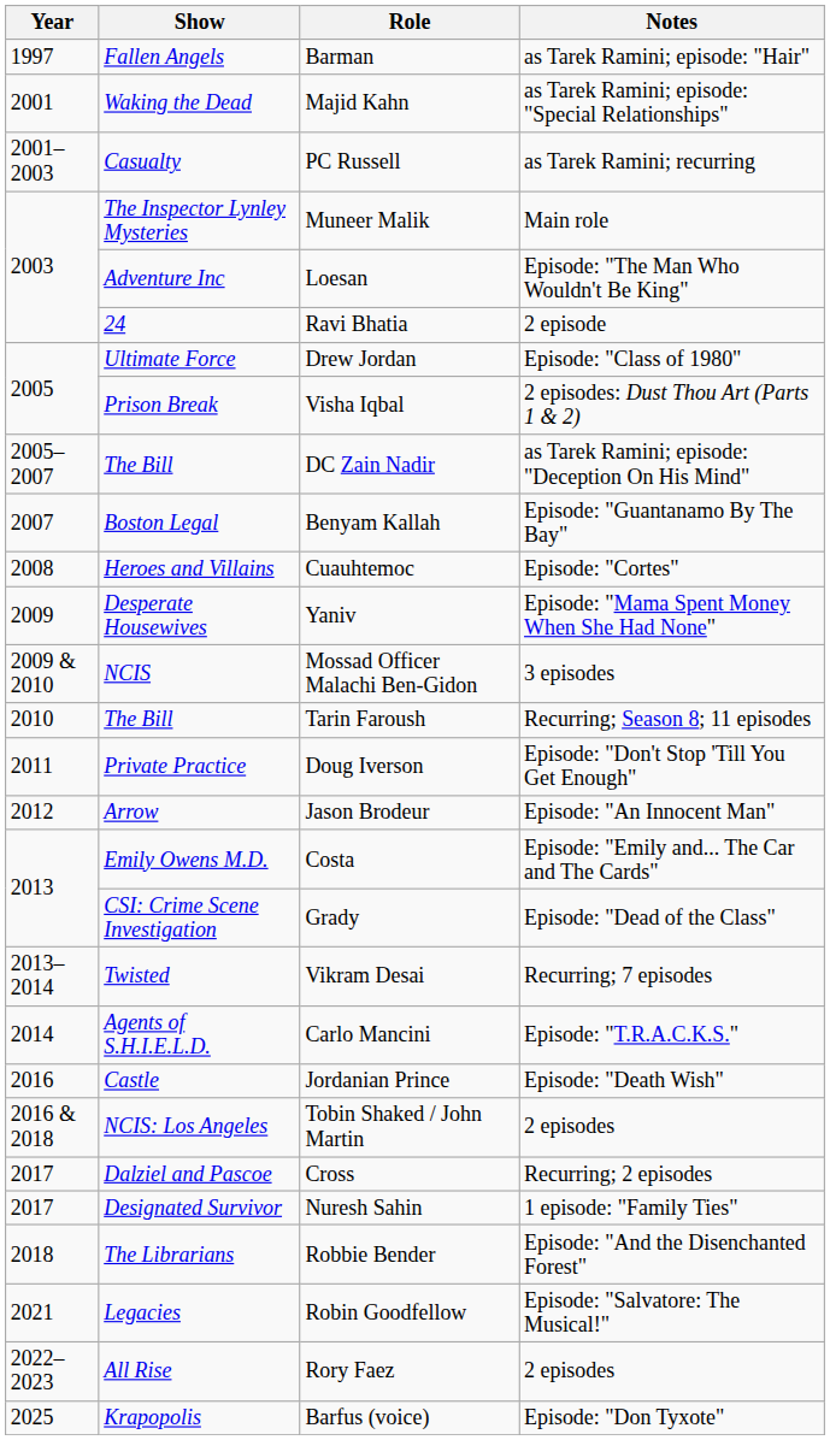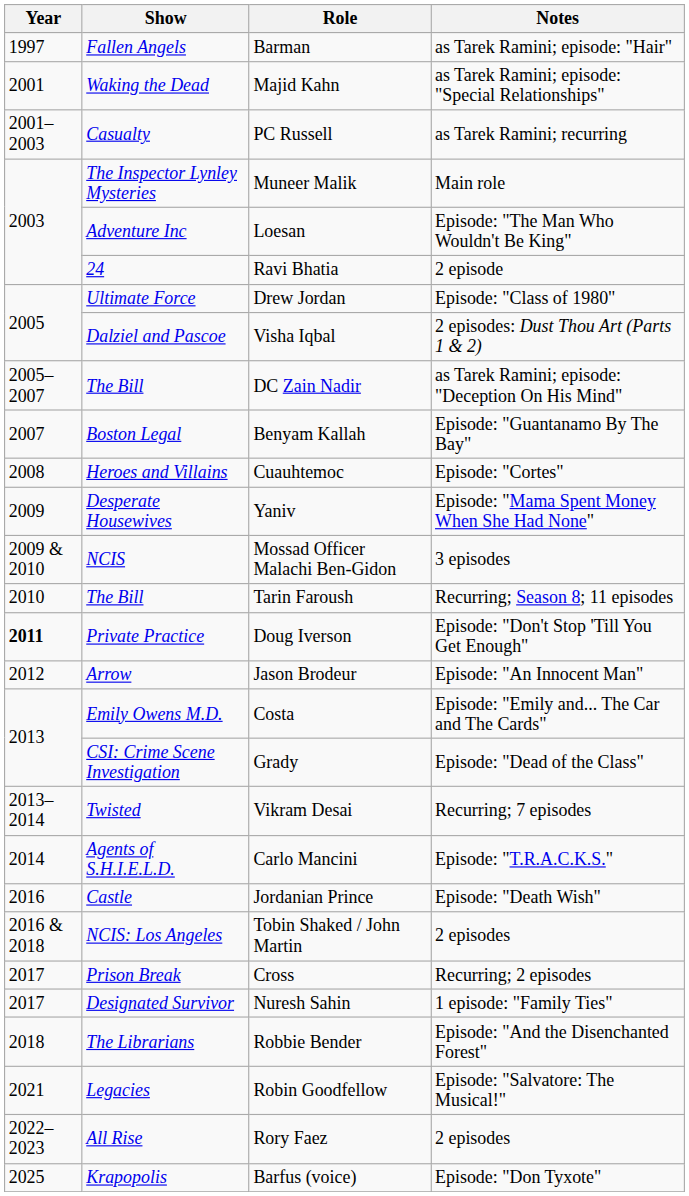 <table class="wikitable" style="font-size: 100%;">
 <tr>
 <th>Year</th>
 <th>Show</th>
 <th>Role</th>
 <th>Notes</th>
 </tr>
 <tr>
 <td rowspan="1">1997</td>
 <td><em><a href='#'>Fallen Angels</a></em></td>
 <td>Barman</td>
 <td>as Tarek Ramini; episode: "Hair"</td>
 </tr>
 <tr>
 <td rowspan="1">2001</td>
 <td><em><a href='#'>Waking the Dead</a></em></td>
 <td>Majid Kahn</td>
 <td>as Tarek Ramini; episode: "Special Relationships"</td>
 </tr>
 <tr>
 <td rowspan="1">2001–2003</td>
 <td><em><a href='#'>Casualty</a></em></td>
 <td>PC Russell</td>
 <td>as Tarek Ramini; recurring</td>
 </tr>
 <tr>
 <td rowspan="3">2003</td>
 <td><em><a href='#'>The Inspector Lynley Mysteries</a></em></td>
 <td>Muneer Malik</td>
 <td>Main role</td>
 </tr>
 <tr>
 <td><em><a href='#'>Adventure Inc</a></em></td>
 <td>Loesan</td>
 <td>Episode: "The Man Who Wouldn't Be King"</td>
 </tr>
 <tr>
 <td><em><a href='#'>24</a></em></td>
 <td>Ravi Bhatia</td>
 <td>2 episode</td>
 </tr>
 <tr>
 <td rowspan="2">2005</td>
 <td><em><a href='#'>Ultimate Force</a></em></td>
 <td>Drew Jordan</td>
 <td>Episode: "Class of 1980"</td>
 </tr>
 <tr>
-<td><em><a href='#'>Prison Break</a></em></td>
+<td><em><a href='#'>Dalziel and Pascoe</a></em></td>
 <td>Visha Iqbal</td>
 <td>2 episodes: <em>Dust Thou Art (Parts 1 & 2)</em></td>
 </tr>
 <tr>
 <td rowspan="1">2005–2007</td>
 <td><em><a href='#'>The Bill</a></em></td>
 <td>DC <a href='#'>Zain Nadir</a></td>
 <td>as Tarek Ramini; episode: "Deception On His Mind"</td>
 </tr>
 <tr>
 <td rowspan="1">2007</td>
 <td><em><a href='#'>Boston Legal</a></em></td>
 <td>Benyam Kallah</td>
 <td>Episode: "Guantanamo By The Bay"</td>
 </tr>
 <tr>
 <td rowspan="1">2008</td>
 <td><em><a href='#'>Heroes and Villains</a></em></td>
 <td>Cuauhtemoc</td>
 <td>Episode: "Cortes"</td>
 </tr>
 <tr>
 <td rowspan="1">2009</td>
 <td><em><a href='#'>Desperate Housewives</a></em></td>
 <td>Yaniv</td>
 <td>Episode: "<a href='#'>Mama Spent Money When She Had None</a>"</td>
 </tr>
 <tr>
 <td rowspan="1">2009 & 2010</td>
 <td><em><a href='#'>NCIS</a></em></td>
 <td>Mossad Officer Malachi Ben-Gidon</td>
 <td>3 episodes</td>
 </tr>
 <tr>
 <td rowspan="1">2010</td>
 <td><em><a href='#'>The Bill</a></em></td>
 <td>Tarin Faroush</td>
 <td>Recurring; <a href='#'>Season 8</a>; 11 episodes</td>
 </tr>
 <tr>
-<td rowspan="1">2011</td>
+<td rowspan="1"><strong>2011</strong></td>
 <td><em><a href='#'>Private Practice</a></em></td>
 <td>Doug Iverson</td>
 <td>Episode: "Don't Stop 'Till You Get Enough"</td>
 </tr>
 <tr>
 <td rowspan="1">2012</td>
 <td><em><a href='#'>Arrow</a></em></td>
 <td>Jason Brodeur</td>
 <td>Episode: "An Innocent Man"</td>
 </tr>
 <tr>
 <td rowspan="2">2013</td>
 <td><em><a href='#'>Emily Owens M.D.</a></em></td>
 <td>Costa</td>
 <td>Episode: "Emily and... The Car and The Cards"</td>
 </tr>
 <tr>
 <td><em><a href='#'>CSI: Crime Scene Investigation</a></em></td>
 <td>Grady</td>
 <td>Episode: "Dead of the Class"</td>
 </tr>
 <tr>
 <td rowspan="1">2013–2014</td>
 <td><em><a href='#'>Twisted</a></em></td>
 <td>Vikram Desai</td>
 <td>Recurring; 7 episodes</td>
 </tr>
 <tr>
 <td rowspan="1">2014</td>
 <td><em><a href='#'>Agents of S.H.I.E.L.D.</a></em></td>
 <td>Carlo Mancini</td>
 <td>Episode: "<a href='#'>T.R.A.C.K.S.</a>"</td>
 </tr>
 <tr>
 <td rowspan="1">2016</td>
 <td><em><a href='#'>Castle</a></em></td>
 <td>Jordanian Prince</td>
 <td>Episode: "Death Wish"</td>
 </tr>
 <tr>
 <td>2016 & 2018</td>
 <td><em><a href='#'>NCIS: Los Angeles</a></em></td>
 <td>Tobin Shaked / John Martin</td>
 <td>2 episodes</td>
 </tr>
 <tr>
 <td rowspan="1">2017</td>
-<td><em><a href='#'>Dalziel and Pascoe</a></em></td>
+<td><em><a href='#'>Prison Break</a></em></td>
 <td>Cross</td>
 <td>Recurring; 2 episodes</td>
 </tr>
 <tr>
 <td>2017</td>
 <td><em><a href='#'>Designated Survivor</a></em></td>
 <td>Nuresh Sahin</td>
 <td>1 episode: "Family Ties"</td>
 </tr>
 <tr>
 <td>2018</td>
 <td><em><a href='#'>The Librarians</a></em></td>
 <td>Robbie Bender</td>
 <td>Episode: "And the Disenchanted Forest"</td>
 </tr>
 <tr>
 <td>2021</td>
 <td><em><a href='#'>Legacies</a></em></td>
 <td>Robin Goodfellow</td>
 <td>Episode: "Salvatore: The Musical!"</td>
 </tr>
 <tr>
 <td>2022–2023</td>
 <td><em><a href='#'>All Rise</a></em></td>
 <td>Rory Faez</td>
 <td>2 episodes</td>
 </tr>
 <tr>
 <td>2025</td>
 <td><em><a href='#'>Krapopolis</a></em></td>
 <td>Barfus (voice)</td>
 <td>Episode: "Don Tyxote"</td>
 </tr>
 </table>
